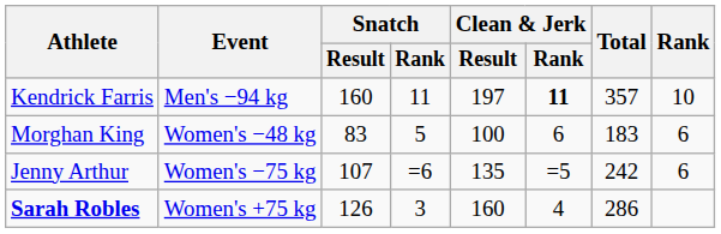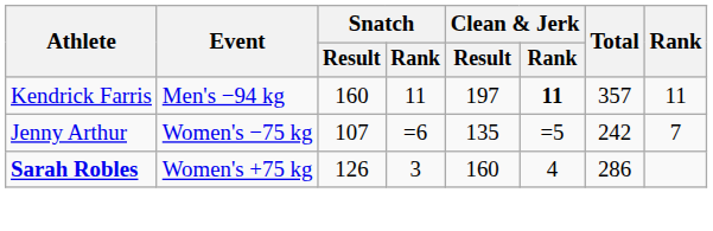 <table class=wikitable style=font-size:90%;text-align:center>
 <tr>
 <th rowspan=2>Athlete</th>
 <th rowspan=2>Event</th>
 <th colspan=2>Snatch</th>
 <th colspan=2>Clean & Jerk</th>
 <th rowspan=2>Total</th>
 <th rowspan=2>Rank</th>
 </tr>
 <tr style=font-size:95%>
 <th>Result</th>
 <th>Rank</th>
 <th>Result</th>
 <th>Rank</th>
 </tr>
 <tr>
 <td align=left><a href='#'>Kendrick Farris</a></td>
 <td align=left><a href='#'>Men's −94 kg</a></td>
 <td>160</td>
 <td>11</td>
 <td>197</td>
 <td><strong>11</strong></td>
 <td>357</td>
-<td>10</td>
-</tr>
-<tr>
-<td align=left><a href='#'>Morghan King</a></td>
-<td align=left><a href='#'>Women's −48 kg</a></td>
-<td>83</td>
-<td>5</td>
-<td>100</td>
-<td>6</td>
-<td>183</td>
-<td>6</td>
+<td>11</td>
 </tr>
 <tr>
 <td align=left><a href='#'>Jenny Arthur</a></td>
 <td align=left><a href='#'>Women's −75 kg</a></td>
 <td>107</td>
 <td>=6</td>
 <td>135</td>
 <td>=5</td>
 <td>242</td>
-<td>6</td>
+<td>7</td>
 </tr>
 <tr>
 <td align=left><strong><a href='#'>Sarah Robles</a></strong></td>
 <td align=left><a href='#'>Women's +75 kg</a></td>
 <td>126</td>
 <td>3</td>
 <td>160</td>
 <td>4</td>
 <td>286</td>
 <td></td>
 </tr>
 </table>
